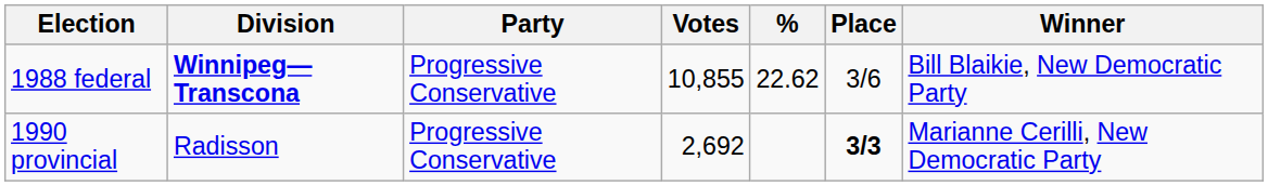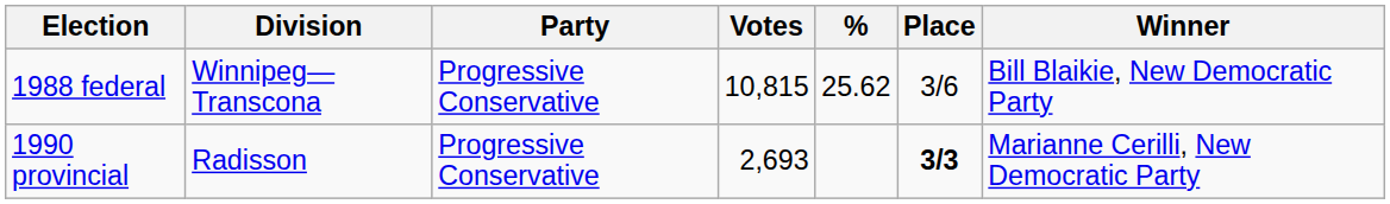 <table class="wikitable" width="800">
 <tr>
 <th align="left">Election</th>
 <th align="left">Division</th>
 <th align="left">Party</th>
 <th align="right">Votes</th>
 <th align="right">%</th>
 <th align="center">Place</th>
 <th align="center">Winner</th>
 </tr>
 <tr>
 <td align="left"><a href='#'>1988 federal</a></td>
-<td align="left"><strong><a href='#'>Winnipeg—Transcona</a></strong></td>
+<td align="left"><a href='#'>Winnipeg—Transcona</a></td>
 <td align="left"><a href='#'>Progressive Conservative</a></td>
-<td align="right">10,855</td>
-<td align="right">22.62</td>
+<td align="right">10,815</td>
+<td align="right">25.62</td>
 <td align="center">3/6</td>
 <td align="left"><a href='#'>Bill Blaikie</a>, <a href='#'>New Democratic Party</a></td>
 </tr>
 <tr>
 <td align="left"><a href='#'>1990 provincial</a></td>
 <td align="left"><a href='#'>Radisson</a></td>
 <td align="left"><a href='#'>Progressive Conservative</a></td>
-<td align="right">2,692</td>
+<td align="right">2,693</td>
 <td align="right"></td>
 <td align="center"><strong>3/3</strong></td>
 <td align="left"><a href='#'>Marianne Cerilli</a>, <a href='#'>New Democratic Party</a></td>
 </tr>
 </table>
